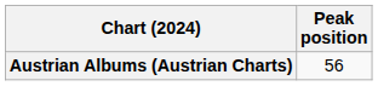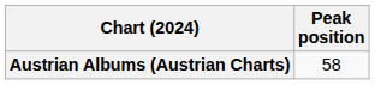 <table class="wikitable sortable plainrowheaders" style="text-align:center">
 <tr>
 <th scope="col">Chart (2024)</th>
 <th scope="col">Peak<br>position</th>
 </tr>
 <tr>
 <th scope="row">Austrian Albums (Austrian Charts)</th>
-<td>56</td>
+<td>58</td>
 </tr>
 </table>
